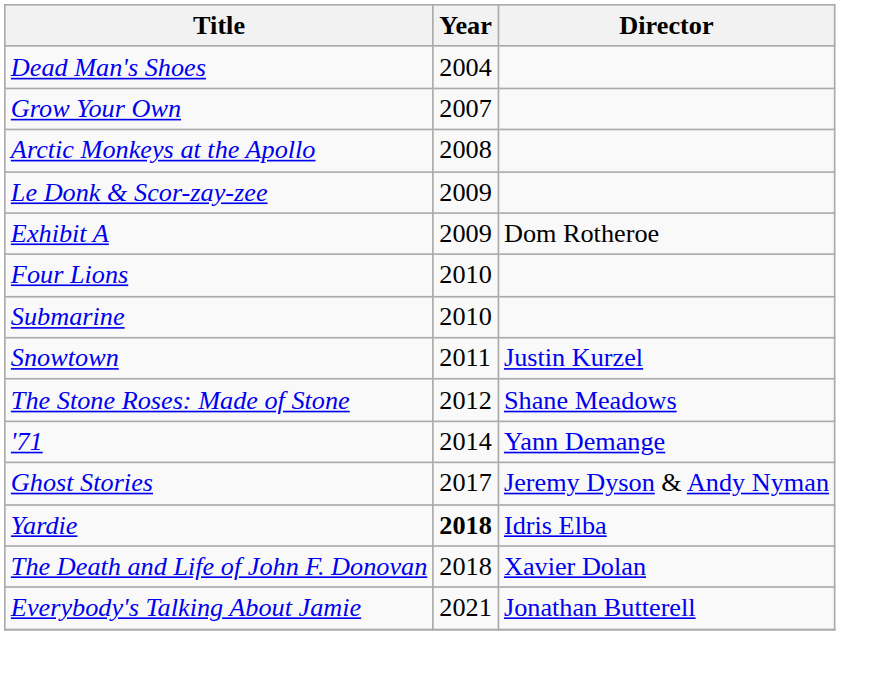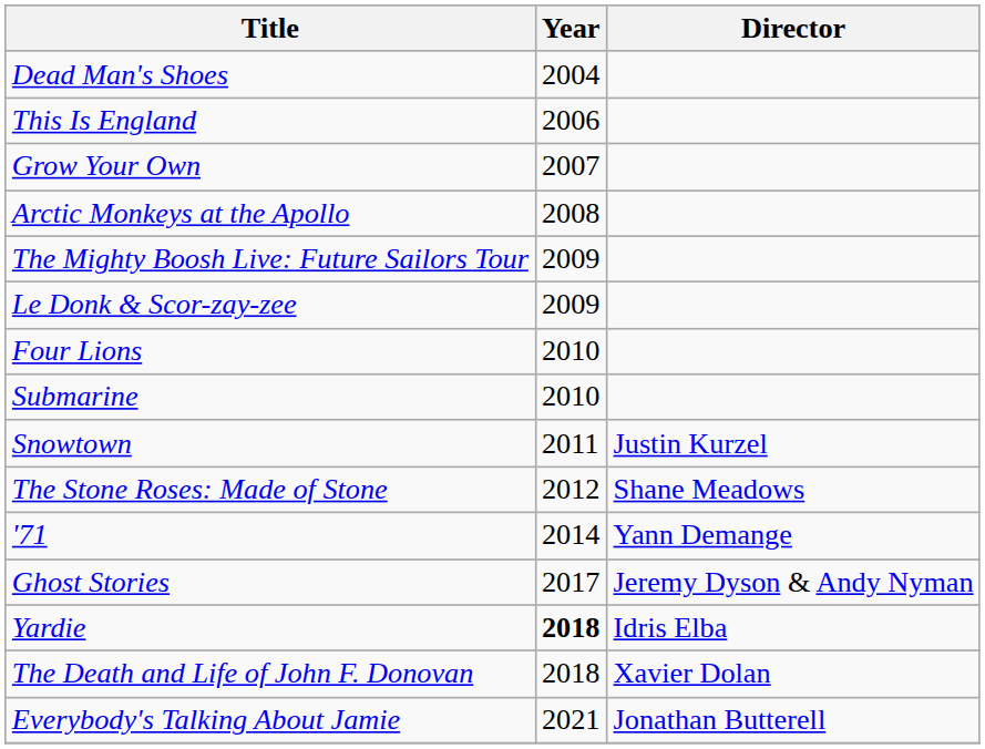 <table class="wikitable">
 <tr>
 <th>Title</th>
 <th>Year</th>
 <th>Director</th>
 </tr>
 <tr>
 <td><em><a href='#'>Dead Man's Shoes</a></em></td>
 <td>2004</td>
+<td></td>
+</tr>
+<tr>
+<td><em><a href='#'>This Is England</a></em></td>
+<td>2006</td>
 <td></td>
 </tr>
 <tr>
 <td><em><a href='#'>Grow Your Own</a></em></td>
 <td>2007</td>
 <td></td>
 </tr>
 <tr>
 <td><em><a href='#'>Arctic Monkeys at the Apollo</a></em></td>
 <td>2008</td>
 <td></td>
 </tr>
 <tr>
-<td><em><a href='#'>Le Donk & Scor-zay-zee</a></em></td>
+<td><em><a href='#'>The Mighty Boosh Live: Future Sailors Tour</a></em></td>
 <td>2009</td>
 <td></td>
 </tr>
 <tr>
-<td><em><a href='#'>Exhibit A</a></em></td>
+<td><em><a href='#'>Le Donk & Scor-zay-zee</a></em></td>
 <td>2009</td>
-<td>Dom Rotheroe</td>
+<td></td>
 </tr>
 <tr>
 <td><em><a href='#'>Four Lions</a></em></td>
 <td>2010</td>
 <td></td>
 </tr>
 <tr>
 <td><em><a href='#'>Submarine</a></em></td>
 <td>2010</td>
 <td></td>
 </tr>
 <tr>
 <td><em><a href='#'>Snowtown</a></em></td>
 <td>2011</td>
 <td><a href='#'>Justin Kurzel</a></td>
 </tr>
 <tr>
 <td><em><a href='#'>The Stone Roses: Made of Stone</a></em></td>
 <td>2012</td>
 <td><a href='#'>Shane Meadows</a></td>
 </tr>
 <tr>
 <td><em><a href='#'>'71</a></em></td>
 <td>2014</td>
 <td><a href='#'>Yann Demange</a></td>
 </tr>
 <tr>
 <td><em><a href='#'>Ghost Stories</a></em></td>
 <td>2017</td>
 <td><a href='#'>Jeremy Dyson</a> & <a href='#'>Andy Nyman</a></td>
 </tr>
 <tr>
 <td><em><a href='#'>Yardie</a></em></td>
 <td><strong>2018</strong></td>
 <td><a href='#'>Idris Elba</a></td>
 </tr>
 <tr>
 <td><em><a href='#'>The Death and Life of John F. Donovan</a></em></td>
 <td>2018</td>
 <td><a href='#'>Xavier Dolan</a></td>
 </tr>
 <tr>
 <td><em><a href='#'>Everybody's Talking About Jamie</a></em></td>
 <td>2021</td>
 <td><a href='#'>Jonathan Butterell</a></td>
 </tr>
 <tr>
 </tr>
 </table>
